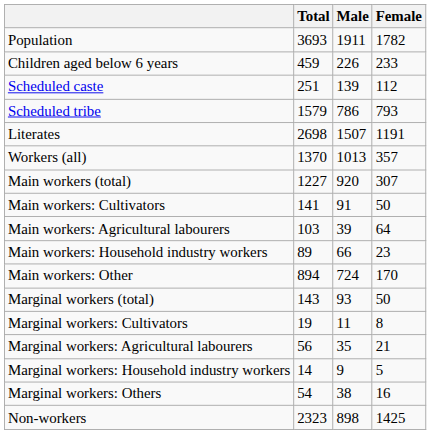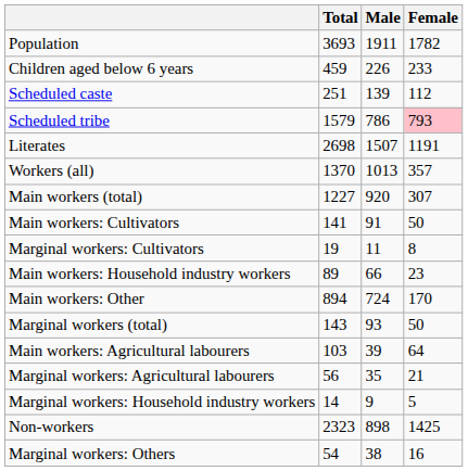 <table class="wikitable sortable">
 <tr>
 <th></th>
 <th>Total</th>
 <th>Male</th>
 <th>Female</th>
 </tr>
 <tr>
 <td>Population</td>
 <td>3693</td>
 <td>1911</td>
 <td>1782</td>
 </tr>
 <tr>
 <td>Children aged below 6 years</td>
 <td>459</td>
 <td>226</td>
 <td>233</td>
 </tr>
 <tr>
 <td><a href='#'>Scheduled caste</a></td>
 <td>251</td>
 <td>139</td>
 <td>112</td>
 </tr>
 <tr>
 <td><a href='#'>Scheduled tribe</a></td>
 <td>1579</td>
 <td>786</td>
-<td>793</td>
+<td style="background: pink;">793</td>
 </tr>
 <tr>
 <td>Literates</td>
 <td>2698</td>
 <td>1507</td>
 <td>1191</td>
 </tr>
 <tr>
 <td>Workers (all)</td>
 <td>1370</td>
 <td>1013</td>
 <td>357</td>
 </tr>
 <tr>
 <td>Main workers (total)</td>
 <td>1227</td>
 <td>920</td>
 <td>307</td>
 </tr>
 <tr>
 <td>Main workers: Cultivators</td>
 <td>141</td>
 <td>91</td>
 <td>50</td>
 </tr>
 <tr>
-<td>Main workers: Agricultural labourers</td>
-<td>103</td>
-<td>39</td>
-<td>64</td>
+<td>Marginal workers: Cultivators</td>
+<td>19</td>
+<td>11</td>
+<td>8</td>
 </tr>
 <tr>
 <td>Main workers: Household industry workers</td>
 <td>89</td>
 <td>66</td>
 <td>23</td>
 </tr>
 <tr>
 <td>Main workers: Other</td>
 <td>894</td>
 <td>724</td>
 <td>170</td>
 </tr>
 <tr>
 <td>Marginal workers (total)</td>
 <td>143</td>
 <td>93</td>
 <td>50</td>
 </tr>
 <tr>
-<td>Marginal workers: Cultivators</td>
-<td>19</td>
-<td>11</td>
-<td>8</td>
+<td>Main workers: Agricultural labourers</td>
+<td>103</td>
+<td>39</td>
+<td>64</td>
 </tr>
 <tr>
 <td>Marginal workers: Agricultural labourers</td>
 <td>56</td>
 <td>35</td>
 <td>21</td>
 </tr>
 <tr>
 <td>Marginal workers: Household industry workers</td>
 <td>14</td>
 <td>9</td>
 <td>5</td>
 </tr>
 <tr>
+<td>Non-workers</td>
+<td>2323</td>
+<td>898</td>
+<td>1425</td>
+</tr>
+<tr>
 <td>Marginal workers: Others</td>
 <td>54</td>
 <td>38</td>
 <td>16</td>
 </tr>
-<tr>
-<td>Non-workers</td>
-<td>2323</td>
-<td>898</td>
-<td>1425</td>
-</tr>
 </table>
